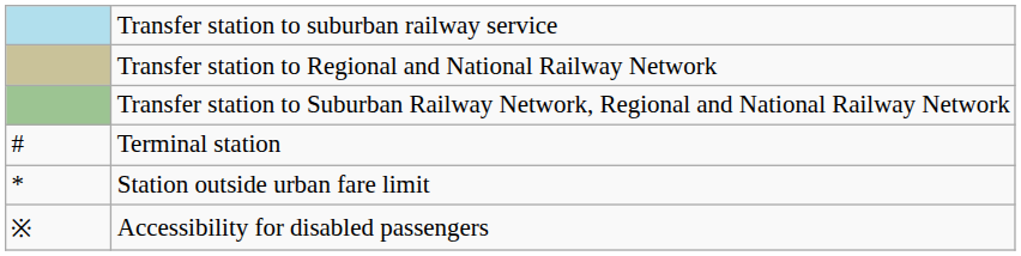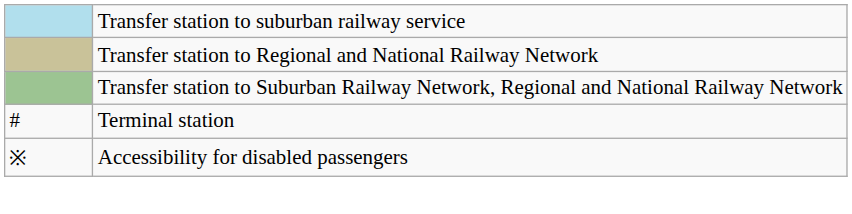 <table class="wikitable">
 <tr>
 <td style="background-color:#B1DFED;width:60px;">   </td>
 <td>Transfer station to suburban railway service</td>
 </tr>
 <tr>
 <td style="background-color:#C9C299">   </td>
 <td>Transfer station to Regional and National Railway Network</td>
 </tr>
 <tr>
 <td style="background-color:#9CC492">   </td>
 <td>Transfer station to Suburban Railway Network, Regional and National Railway Network</td>
 </tr>
 <tr>
 <td>#</td>
 <td>Terminal station</td>
 </tr>
 <tr>
-<td>*</td>
-<td>Station outside urban fare limit</td>
-</tr>
-<tr>
 <td>※</td>
 <td>Accessibility for disabled passengers</td>
 </tr>
 </table>
